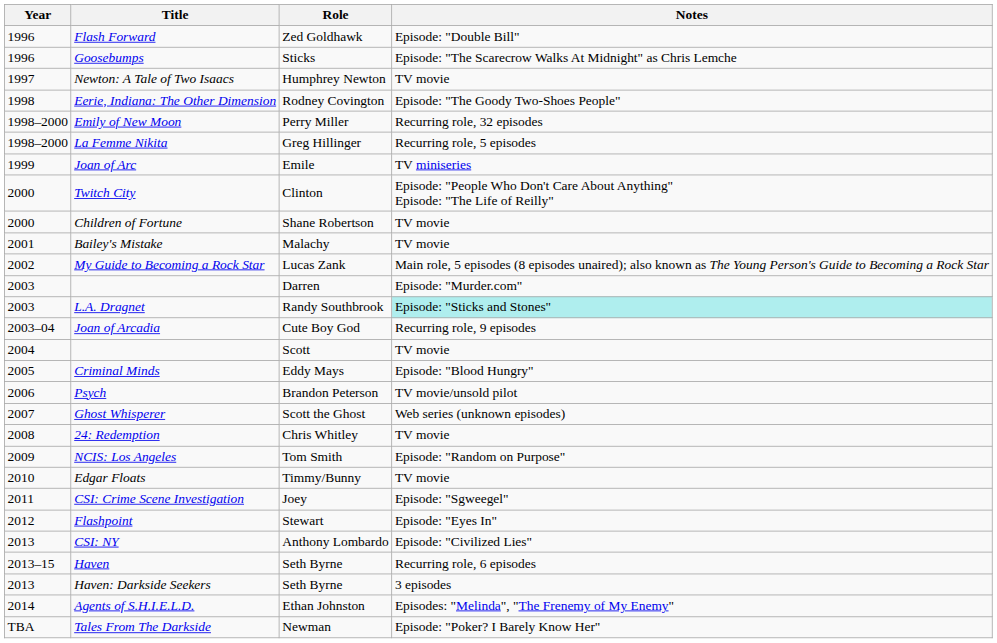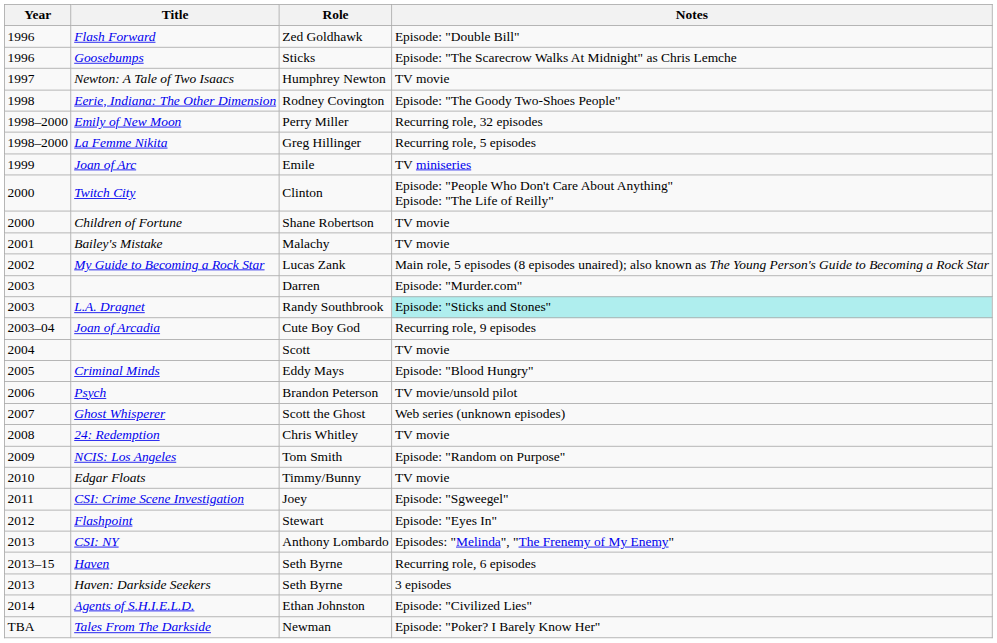 <table class="wikitable sortable">
 <tr>
 <th>Year</th>
 <th>Title</th>
 <th>Role</th>
 <th class="unsortable">Notes</th>
 </tr>
 <tr>
 <td>1996</td>
 <td><em><a href='#'>Flash Forward</a></em></td>
 <td>Zed Goldhawk</td>
 <td>Episode: "Double Bill"</td>
 </tr>
 <tr>
 <td>1996</td>
 <td><em><a href='#'>Goosebumps</a></em></td>
 <td>Sticks</td>
 <td>Episode: "The Scarecrow Walks At Midnight" as Chris Lemche</td>
 </tr>
 <tr>
 <td>1997</td>
 <td><em>Newton: A Tale of Two Isaacs</em></td>
 <td>Humphrey Newton</td>
 <td>TV movie</td>
 </tr>
 <tr>
 <td>1998</td>
 <td><em><a href='#'>Eerie, Indiana: The Other Dimension</a></em></td>
 <td>Rodney Covington</td>
 <td>Episode: "The Goody Two-Shoes People"</td>
 </tr>
 <tr>
 <td>1998–2000</td>
 <td><em><a href='#'>Emily of New Moon</a></em></td>
 <td>Perry Miller</td>
 <td>Recurring role, 32 episodes</td>
 </tr>
 <tr>
 <td>1998–2000</td>
 <td><em><a href='#'>La Femme Nikita</a></em></td>
 <td>Greg Hillinger</td>
 <td>Recurring role, 5 episodes</td>
 </tr>
 <tr>
 <td>1999</td>
 <td><em><a href='#'>Joan of Arc</a></em></td>
 <td>Emile</td>
 <td>TV <a href='#'>miniseries</a></td>
 </tr>
 <tr>
 <td>2000</td>
 <td><em><a href='#'>Twitch City</a></em></td>
 <td>Clinton</td>
 <td>Episode: "People Who Don't Care About Anything"<br>Episode: "The Life of Reilly"</td>
 </tr>
 <tr>
 <td>2000</td>
 <td><em>Children of Fortune</em></td>
 <td>Shane Robertson</td>
 <td>TV movie</td>
 </tr>
 <tr>
 <td>2001</td>
 <td><em>Bailey's Mistake</em></td>
 <td>Malachy</td>
 <td>TV movie</td>
 </tr>
 <tr>
 <td>2002</td>
 <td><em><a href='#'>My Guide to Becoming a Rock Star</a></em></td>
 <td>Lucas Zank</td>
 <td>Main role, 5 episodes (8 episodes unaired); also known as <em>The Young Person's Guide to Becoming a Rock Star</em></td>
 </tr>
 <tr>
 <td>2003</td>
 <td><em></em></td>
 <td>Darren</td>
 <td>Episode: "Murder.com"</td>
 </tr>
 <tr>
 <td>2003</td>
 <td><em><a href='#'>L.A. Dragnet</a></em></td>
 <td>Randy Southbrook</td>
 <td style="background: paleturquoise;">Episode: "Sticks and Stones"</td>
 </tr>
 <tr>
 <td>2003–04</td>
 <td><em><a href='#'>Joan of Arcadia</a></em></td>
 <td>Cute Boy God</td>
 <td>Recurring role, 9 episodes</td>
 </tr>
 <tr>
 <td>2004</td>
 <td><em></em></td>
 <td>Scott</td>
 <td>TV movie</td>
 </tr>
 <tr>
 <td>2005</td>
 <td><em><a href='#'>Criminal Minds</a></em></td>
 <td>Eddy Mays</td>
 <td>Episode: "Blood Hungry"</td>
 </tr>
 <tr>
 <td>2006</td>
 <td><em><a href='#'>Psych</a></em></td>
 <td>Brandon Peterson</td>
 <td>TV movie/unsold pilot</td>
 </tr>
 <tr>
 <td>2007</td>
 <td><em><a href='#'>Ghost Whisperer</a></em></td>
 <td>Scott the Ghost</td>
 <td>Web series (unknown episodes)</td>
 </tr>
 <tr>
 <td>2008</td>
 <td><em><a href='#'>24: Redemption</a></em></td>
 <td>Chris Whitley</td>
 <td>TV movie</td>
 </tr>
 <tr>
 <td>2009</td>
 <td><em><a href='#'>NCIS: Los Angeles</a></em></td>
 <td>Tom Smith</td>
 <td>Episode: "Random on Purpose"</td>
 </tr>
 <tr>
 <td>2010</td>
 <td><em>Edgar Floats</em></td>
 <td>Timmy/Bunny</td>
 <td>TV movie</td>
 </tr>
 <tr>
 <td>2011</td>
 <td><em><a href='#'>CSI: Crime Scene Investigation</a></em></td>
 <td>Joey</td>
 <td>Episode: "Sgweegel"</td>
 </tr>
 <tr>
 <td>2012</td>
 <td><em><a href='#'>Flashpoint</a></em></td>
 <td>Stewart</td>
 <td>Episode: "Eyes In"</td>
 </tr>
 <tr>
 <td>2013</td>
 <td><em><a href='#'>CSI: NY</a></em></td>
 <td>Anthony Lombardo</td>
-<td>Episode: "Civilized Lies"</td>
+<td>Episodes: "<a href='#'>Melinda</a>", "<a href='#'>The Frenemy of My Enemy</a>"</td>
 </tr>
 <tr>
 <td>2013–15</td>
 <td><em><a href='#'>Haven</a></em></td>
 <td>Seth Byrne</td>
 <td>Recurring role, 6 episodes</td>
 </tr>
 <tr>
 <td>2013</td>
 <td><em>Haven: Darkside Seekers</em></td>
 <td>Seth Byrne</td>
 <td>3 episodes</td>
 </tr>
 <tr>
 <td>2014</td>
 <td><em><a href='#'>Agents of S.H.I.E.L.D.</a></em></td>
 <td>Ethan Johnston</td>
-<td>Episodes: "<a href='#'>Melinda</a>", "<a href='#'>The Frenemy of My Enemy</a>"</td>
+<td>Episode: "Civilized Lies"</td>
 </tr>
 <tr>
 <td>TBA</td>
 <td><em><a href='#'>Tales From The Darkside</a></em></td>
 <td>Newman</td>
 <td>Episode: "Poker? I Barely Know Her"</td>
 </tr>
 </table>
